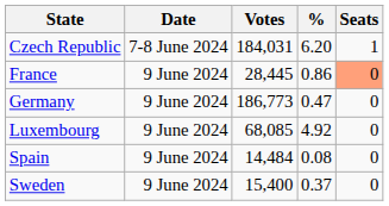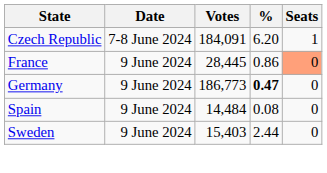 <table class="sortable wikitable" style="text-align: right;">
 <tr>
 <th>State</th>
 <th>Date</th>
 <th>Votes</th>
 <th>%</th>
 <th>Seats</th>
 </tr>
 <tr>
 <td style="text-align: left;"><a href='#'>Czech Republic</a></td>
 <td>7-8 June 2024</td>
-<td>184,031</td>
+<td>184,091</td>
 <td>6.20</td>
 <td>1</td>
 </tr>
 <tr>
 <td style="text-align: left;"><a href='#'>France</a></td>
 <td>9 June 2024</td>
 <td>28,445</td>
 <td>0.86</td>
 <td style="background: lightsalmon;">0</td>
 </tr>
 <tr>
 <td style="text-align: left;"><a href='#'>Germany</a></td>
 <td>9 June 2024</td>
 <td>186,773</td>
-<td>0.47</td>
-<td>0</td>
-</tr>
-<tr>
-<td style="text-align: left;"><a href='#'>Luxembourg</a></td>
-<td>9 June 2024</td>
-<td>68,085</td>
-<td>4.92</td>
+<td><strong>0.47</strong></td>
 <td>0</td>
 </tr>
 <tr>
 <td style="text-align: left;"><a href='#'>Spain</a></td>
 <td>9 June 2024</td>
 <td>14,484</td>
 <td>0.08</td>
 <td>0</td>
 </tr>
 <tr>
 <td style="text-align: left;"><a href='#'>Sweden</a></td>
 <td>9 June 2024</td>
-<td>15,400</td>
-<td>0.37</td>
+<td>15,403</td>
+<td>2.44</td>
 <td>0</td>
 </tr>
 </table>
